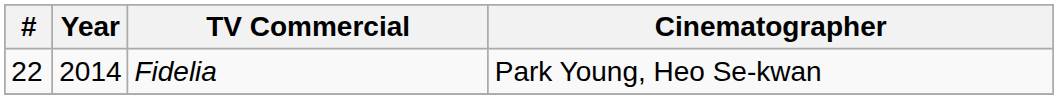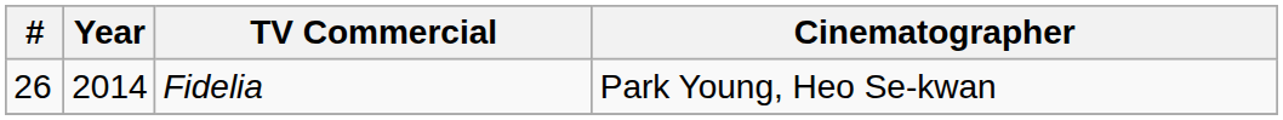 <table class="wikitable" style="width:600px">
 <tr>
 <th width=20>#</th>
 <th width=30>Year</th>
 <th>TV Commercial</th>
 <th>Cinematographer</th>
 </tr>
 <tr>
-<td>22</td>
+<td>26</td>
 <td>2014</td>
 <td><em>Fidelia</em></td>
 <td>Park Young, Heo Se-kwan</td>
 </tr>
 <tr>
 </tr>
 </table>
